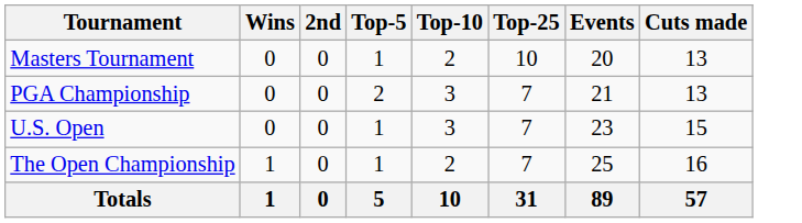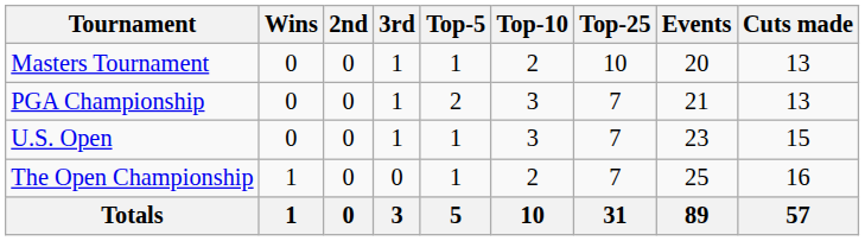 <table class=wikitable style=text-align:center>
 <tr>
 <th>Tournament</th>
 <th>Wins</th>
 <th>2nd</th>
+<th>3rd</th>
 <th>Top-5</th>
 <th>Top-10</th>
 <th>Top-25</th>
 <th>Events</th>
 <th>Cuts made</th>
 </tr>
 <tr>
 <td align=left><a href='#'>Masters Tournament</a></td>
 <td>0</td>
 <td>0</td>
 <td>1</td>
+<td>1</td>
 <td>2</td>
 <td>10</td>
 <td>20</td>
 <td>13</td>
 </tr>
 <tr>
 <td align=left><a href='#'>PGA Championship</a></td>
 <td>0</td>
 <td>0</td>
+<td>1</td>
 <td>2</td>
 <td>3</td>
 <td>7</td>
 <td>21</td>
 <td>13</td>
 </tr>
 <tr>
 <td align=left><a href='#'>U.S. Open</a></td>
 <td>0</td>
 <td>0</td>
 <td>1</td>
+<td>1</td>
 <td>3</td>
 <td>7</td>
 <td>23</td>
 <td>15</td>
 </tr>
 <tr>
 <td align=left><a href='#'>The Open Championship</a></td>
 <td>1</td>
+<td>0</td>
 <td>0</td>
 <td>1</td>
 <td>2</td>
 <td>7</td>
 <td>25</td>
 <td>16</td>
 </tr>
 <tr>
 <th>Totals</th>
 <th>1</th>
 <th>0</th>
+<th>3</th>
 <th>5</th>
 <th>10</th>
 <th>31</th>
 <th>89</th>
 <th>57</th>
 </tr>
 </table>
